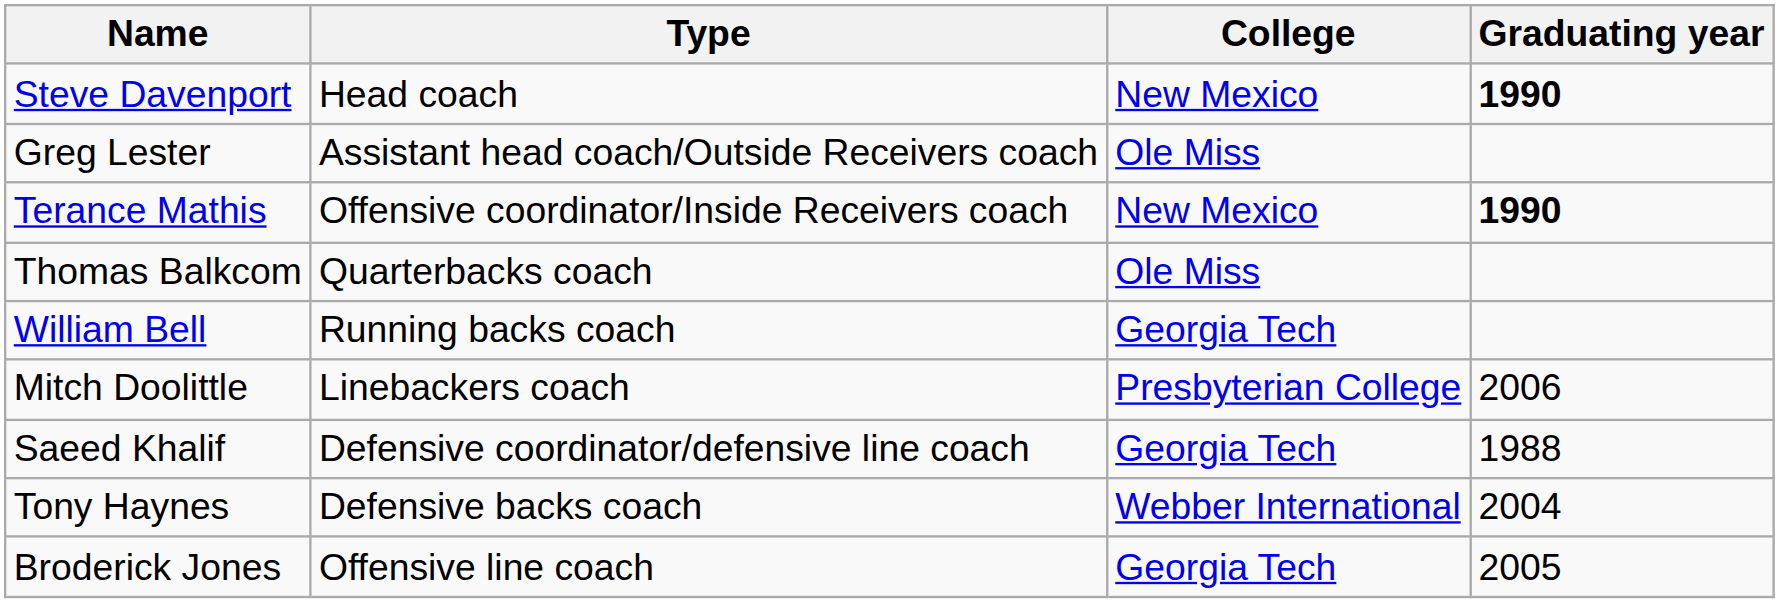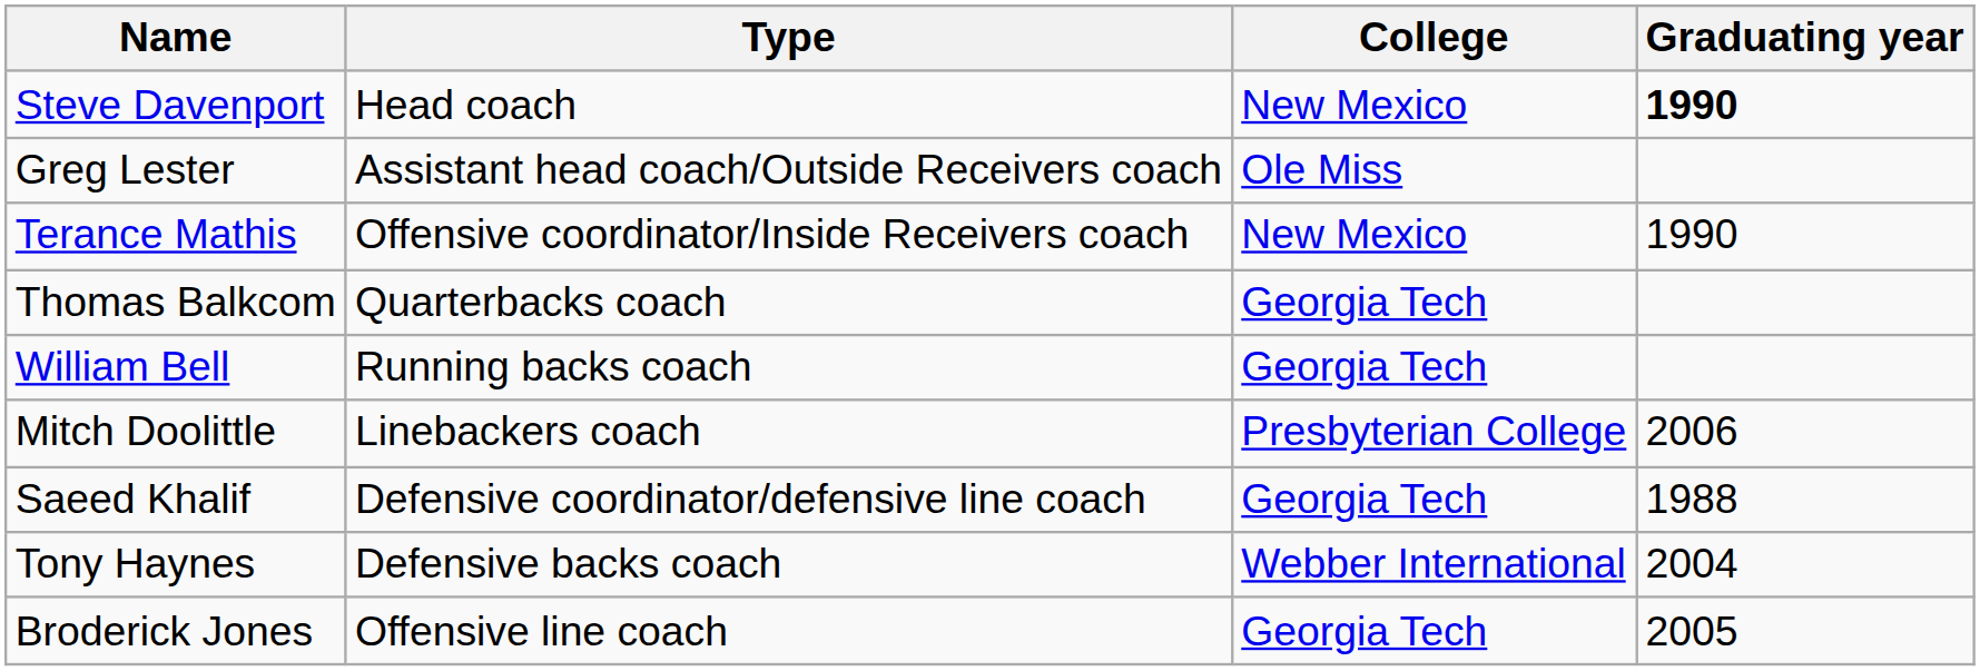 <table class="wikitable">
 <tr>
 <th>Name</th>
 <th>Type</th>
 <th>College</th>
 <th>Graduating year</th>
 </tr>
 <tr>
 <td><a href='#'>Steve Davenport</a></td>
 <td>Head coach</td>
 <td><a href='#'>New Mexico</a></td>
 <td><strong>1990</strong></td>
 </tr>
 <tr>
 <td>Greg Lester</td>
 <td>Assistant head coach/Outside Receivers coach</td>
 <td><a href='#'>Ole Miss</a></td>
 <td></td>
 </tr>
 <tr>
 <td><a href='#'>Terance Mathis</a></td>
 <td>Offensive coordinator/Inside Receivers coach</td>
 <td><a href='#'>New Mexico</a></td>
-<td><strong>1990</strong></td>
+<td>1990</td>
 </tr>
 <tr>
 <td>Thomas Balkcom</td>
 <td>Quarterbacks coach</td>
-<td><a href='#'>Ole Miss</a></td>
+<td><a href='#'>Georgia Tech</a></td>
 <td></td>
 </tr>
 <tr>
 <td><a href='#'>William Bell</a></td>
 <td>Running backs coach</td>
 <td><a href='#'>Georgia Tech</a></td>
 <td></td>
 </tr>
 <tr>
 <td>Mitch Doolittle</td>
 <td>Linebackers coach</td>
 <td><a href='#'>Presbyterian College</a></td>
 <td>2006</td>
 </tr>
 <tr>
 <td>Saeed Khalif</td>
 <td>Defensive coordinator/defensive line coach</td>
 <td><a href='#'>Georgia Tech</a></td>
 <td>1988</td>
 </tr>
 <tr>
 <td>Tony Haynes</td>
 <td>Defensive backs coach</td>
 <td><a href='#'>Webber International</a></td>
 <td>2004</td>
 </tr>
 <tr>
 <td>Broderick Jones</td>
 <td>Offensive line coach</td>
 <td><a href='#'>Georgia Tech</a></td>
 <td>2005</td>
 </tr>
 </table>
